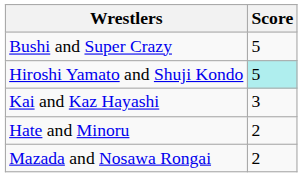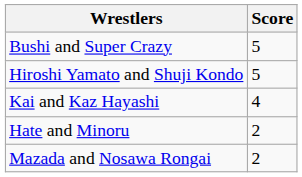 <table class="wikitable" style="margin: 1em auto 1em auto">
 <tr>
 <th>Wrestlers</th>
 <th>Score</th>
 </tr>
 <tr>
 <td><a href='#'>Bushi</a> and <a href='#'>Super Crazy</a></td>
 <td>5</td>
 </tr>
 <tr>
 <td><a href='#'>Hiroshi Yamato</a> and <a href='#'>Shuji Kondo</a></td>
-<td style="background: paleturquoise;">5</td>
+<td>5</td>
 </tr>
 <tr>
 <td><a href='#'>Kai</a> and <a href='#'>Kaz Hayashi</a></td>
-<td>3</td>
+<td>4</td>
 </tr>
 <tr>
 <td><a href='#'>Hate</a> and <a href='#'>Minoru</a><br></td>
 <td>2</td>
 </tr>
 <tr>
 <td><a href='#'>Mazada</a> and <a href='#'>Nosawa Rongai</a><br></td>
 <td>2</td>
 </tr>
 </table>
